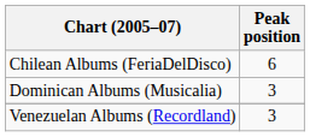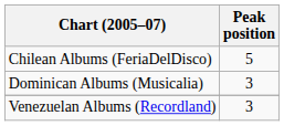 <table class="wikitable sortable">
 <tr>
 <th>Chart (2005–07)</th>
 <th>Peak<br>position</th>
 </tr>
 <tr>
 <td>Chilean Albums (FeriaDelDisco)</td>
-<td align="center">6</td>
+<td align="center">5</td>
 </tr>
 <tr>
 <td>Dominican Albums (Musicalia)</td>
 <td align="center">3</td>
 </tr>
 <tr>
 </tr>
 <tr>
 </tr>
 <tr>
 </tr>
 <tr>
 <td>Venezuelan Albums (<a href='#'>Recordland</a>)</td>
 <td align="center">3</td>
 </tr>
 </table>
